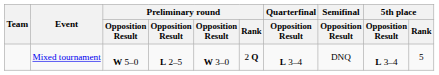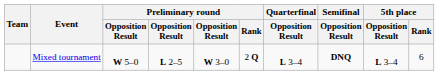 <table class=wikitable style=font-size:90%;text-align:center>
 <tr>
 <th rowspan=2>Team</th>
 <th rowspan=2>Event</th>
 <th colspan=4>Preliminary round</th>
 <th>Quarterfinal</th>
 <th>Semifinal</th>
 <th colspan=2>5th place</th>
 </tr>
 <tr style=font-size:95%>
 <th>Opposition<br>Result</th>
 <th>Opposition<br>Result</th>
 <th>Opposition<br>Result</th>
 <th>Rank</th>
 <th>Opposition<br>Result</th>
 <th>Opposition<br>Result</th>
 <th>Opposition<br>Result</th>
 <th>Rank</th>
 </tr>
 <tr>
 <td align=left></td>
 <td align=left><a href='#'>Mixed tournament</a></td>
 <td><br><strong>W</strong> 5–0</td>
 <td><br><strong>L</strong> 2–5</td>
 <td><br><strong>W</strong> 3–0</td>
 <td>2 <strong>Q</strong></td>
 <td><br><strong>L</strong> 3–4</td>
-<td>DNQ</td>
+<td><strong>DNQ</strong></td>
 <td><br><strong>L</strong> 3–4</td>
-<td>5</td>
+<td>6</td>
 </tr>
 </table>
